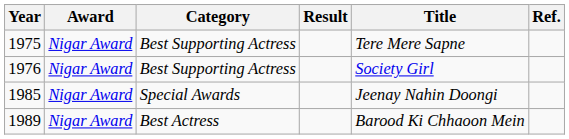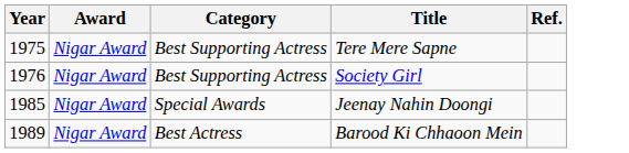 <table class="wikitable">
 <tr>
 <th>Year</th>
 <th>Award</th>
 <th>Category</th>
-<th>Result</th>
 <th>Title</th>
 <th>Ref.</th>
 </tr>
 <tr>
 <td>1975</td>
 <td><em><a href='#'>Nigar Award</a></em></td>
 <td><em>Best Supporting Actress</em></td>
-<td></td>
 <td><em>Tere Mere Sapne</em></td>
 <td></td>
 </tr>
 <tr>
 <td>1976</td>
 <td><em><a href='#'>Nigar Award</a></em></td>
 <td><em>Best Supporting Actress</em></td>
-<td></td>
 <td><em><a href='#'>Society Girl</a></em></td>
 <td></td>
 </tr>
 <tr>
 <td>1985</td>
 <td><em><a href='#'>Nigar Award</a></em></td>
 <td><em>Special Awards</em></td>
-<td></td>
 <td><em>Jeenay Nahin Doongi</em></td>
 <td></td>
 </tr>
 <tr>
 <td>1989</td>
 <td><em><a href='#'>Nigar Award</a></em></td>
 <td><em>Best Actress</em></td>
-<td></td>
 <td><em>Barood Ki Chhaoon Mein</em></td>
 <td></td>
 </tr>
 </table>
